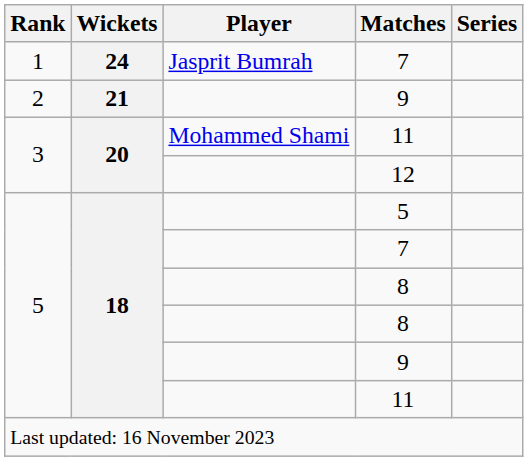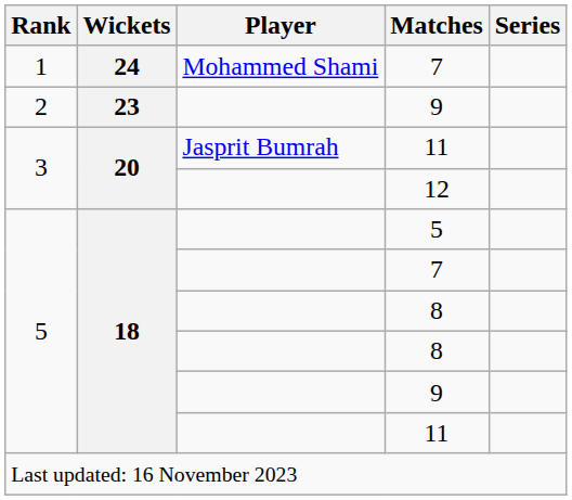 <table class="wikitable sortable">
 <tr>
 <th scope=col>Rank</th>
 <th scope=col>Wickets</th>
 <th scope=col>Player</th>
 <th scope=col>Matches</th>
 <th scope=col>Series</th>
 </tr>
 <tr>
 <td align=center>1</td>
 <th scope=row style=text-align:center;>24</th>
-<td><a href='#'>Jasprit Bumrah</a></td>
+<td><a href='#'>Mohammed Shami</a></td>
 <td align=center>7</td>
 <td></td>
 </tr>
 <tr>
 <td align=center>2</td>
-<th scope=row style=text-align:center;>21</th>
+<th scope=row style=text-align:center;>23</th>
 <td></td>
 <td align=center>9</td>
 <td></td>
 </tr>
 <tr>
 <td align=center rowspan=2>3</td>
 <th scope=row style=text-align:center; rowspan=2>20</th>
-<td><a href='#'>Mohammed Shami</a></td>
+<td><a href='#'>Jasprit Bumrah</a></td>
 <td align=center>11</td>
 <td></td>
 </tr>
 <tr>
 <td></td>
 <td align=center>12</td>
 <td></td>
 </tr>
 <tr>
 <td align=center rowspan=6>5</td>
 <th scope=row style=text-align:center; rowspan=6>18</th>
 <td></td>
 <td align=center>5</td>
 <td></td>
 </tr>
 <tr>
 <td></td>
 <td align=center>7</td>
 <td></td>
 </tr>
 <tr>
 <td></td>
 <td align=center>8</td>
 <td></td>
 </tr>
 <tr>
 <td></td>
 <td align=center>8</td>
 <td></td>
 </tr>
 <tr>
 <td></td>
 <td align=center>9</td>
 <td></td>
 </tr>
 <tr>
 <td></td>
 <td align=center>11</td>
 <td></td>
 </tr>
 <tr class=sortbottom>
 <td colspan=5><small>Last updated: 16 November 2023</small></td>
 </tr>
 </table>
